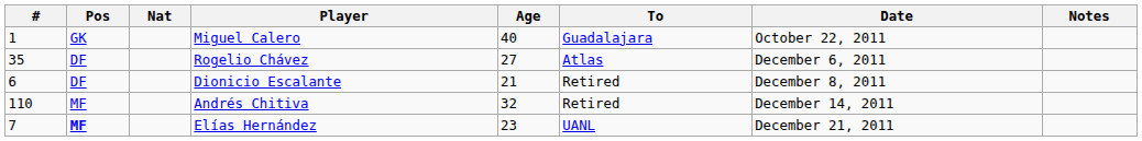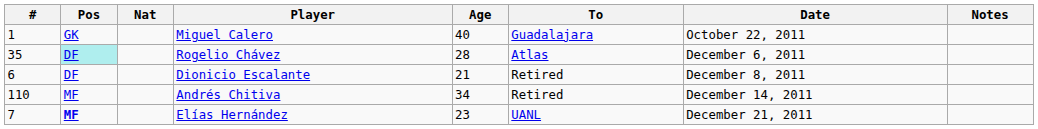 <table class="wikitable" style="width:65%; text-align:center; font-size:95%; text-align:left;">
 <tr>
 <th><strong>#</strong></th>
 <th><strong>Pos</strong></th>
 <th><strong>Nat</strong></th>
 <th><strong>Player</strong></th>
 <th><strong>Age</strong></th>
 <th><strong>To</strong></th>
 <th><strong>Date</strong></th>
 <th><strong>Notes</strong></th>
 </tr>
 <tr>
 <td>1</td>
 <td><a href='#'>GK</a></td>
 <td></td>
 <td><a href='#'>Miguel Calero</a></td>
 <td>40</td>
 <td><a href='#'>Guadalajara</a></td>
 <td>October 22, 2011</td>
 <td></td>
 </tr>
 <tr>
 <td>35</td>
-<td><a href='#'>DF</a></td>
+<td style="background: paleturquoise;"><a href='#'>DF</a></td>
 <td></td>
 <td><a href='#'>Rogelio Chávez</a></td>
-<td>27</td>
+<td>28</td>
 <td><a href='#'>Atlas</a></td>
 <td>December 6, 2011</td>
 <td></td>
 </tr>
 <tr>
 <td>6</td>
 <td><a href='#'>DF</a></td>
 <td></td>
 <td><a href='#'>Dionicio Escalante</a></td>
 <td>21</td>
 <td>Retired</td>
 <td>December 8, 2011</td>
 <td></td>
 </tr>
 <tr>
 <td>110</td>
 <td><a href='#'>MF</a></td>
 <td></td>
 <td><a href='#'>Andrés Chitiva</a></td>
-<td>32</td>
+<td>34</td>
 <td>Retired</td>
 <td>December 14, 2011</td>
 <td></td>
 </tr>
 <tr>
 <td>7</td>
 <td><strong><a href='#'>MF</a></strong></td>
 <td></td>
 <td><a href='#'>Elías Hernández</a></td>
 <td>23</td>
 <td><a href='#'>UANL</a></td>
 <td>December 21, 2011</td>
 <td></td>
 </tr>
 </table>
